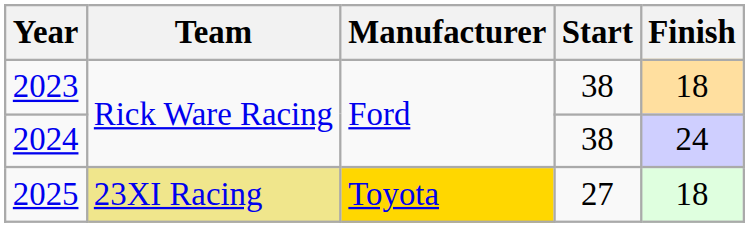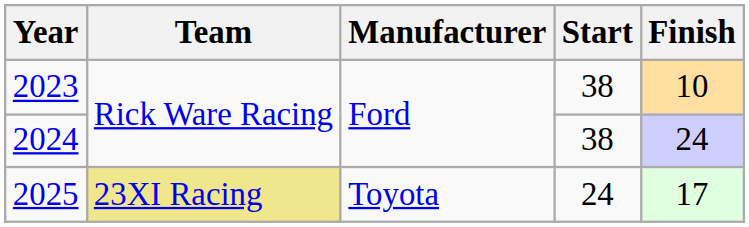 <table class="wikitable" style="font-size: 90%;">
 <tr>
 <th>Year</th>
 <th>Team</th>
 <th>Manufacturer</th>
 <th>Start</th>
 <th>Finish</th>
 </tr>
 <tr>
 <td><a href='#'>2023</a></td>
 <td rowspan=2><a href='#'>Rick Ware Racing</a></td>
 <td rowspan=2><a href='#'>Ford</a></td>
 <td align=center>38</td>
-<td align=center style="background:#FFDF9F;">18</td>
+<td align=center style="background:#FFDF9F;">10</td>
 </tr>
 <tr>
 <td><a href='#'>2024</a></td>
 <td align=center>38</td>
 <td align=center style="background:#CFCFFF;">24</td>
 </tr>
 <tr>
 <td><a href='#'>2025</a></td>
 <td style="background: khaki;"><a href='#'>23XI Racing</a></td>
-<td style="background: gold;"><a href='#'>Toyota</a></td>
-<td align=center>27</td>
-<td align=center style="background:#DFFFDF;">18</td>
+<td><a href='#'>Toyota</a></td>
+<td align=center>24</td>
+<td align=center style="background:#DFFFDF;">17</td>
 </tr>
 </table>
